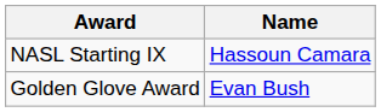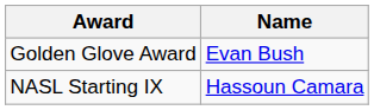 <table class="wikitable" style="font-size:97%; text-align:left;">
 <tr>
 <th>Award</th>
 <th>Name</th>
 </tr>
 <tr>
+<td>Golden Glove Award</td>
+<td style="text-align:left;"> <a href='#'>Evan Bush</a></td>
+</tr>
+<tr>
 <td>NASL Starting IX</td>
 <td style="text-align:left;"> <a href='#'>Hassoun Camara</a></td>
 </tr>
-<tr>
-<td>Golden Glove Award</td>
-<td style="text-align:left;"> <a href='#'>Evan Bush</a></td>
-</tr>
 </table>
